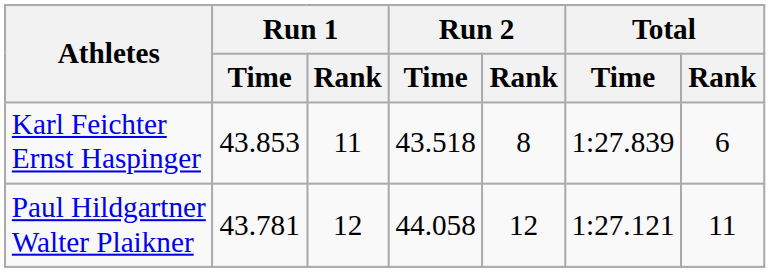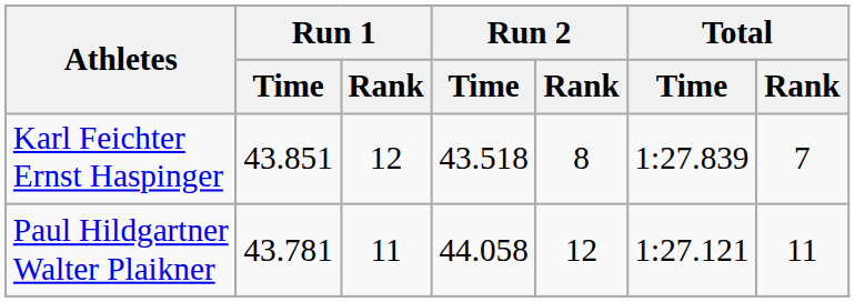 <table class="wikitable" border="1" style="font-size:90%">
 <tr>
 <th rowspan="2">Athletes</th>
 <th colspan="2">Run 1</th>
 <th colspan="2">Run 2</th>
 <th colspan="2">Total</th>
 </tr>
 <tr>
 <th>Time</th>
 <th>Rank</th>
 <th>Time</th>
 <th>Rank</th>
 <th>Time</th>
 <th>Rank</th>
 </tr>
 <tr>
 <td><a href='#'>Karl Feichter</a><br><a href='#'>Ernst Haspinger</a></td>
-<td align="center">43.853</td>
-<td align="center">11</td>
+<td align="center">43.851</td>
+<td align="center">12</td>
 <td align="center">43.518</td>
 <td align="center">8</td>
 <td align="center">1:27.839</td>
-<td align="center">6</td>
+<td align="center">7</td>
 </tr>
 <tr>
 <td><a href='#'>Paul Hildgartner</a><br><a href='#'>Walter Plaikner</a></td>
 <td align="center">43.781</td>
-<td align="center">12</td>
+<td align="center">11</td>
 <td align="center">44.058</td>
 <td align="center">12</td>
 <td align="center">1:27.121</td>
 <td align="center">11</td>
 </tr>
 </table>
